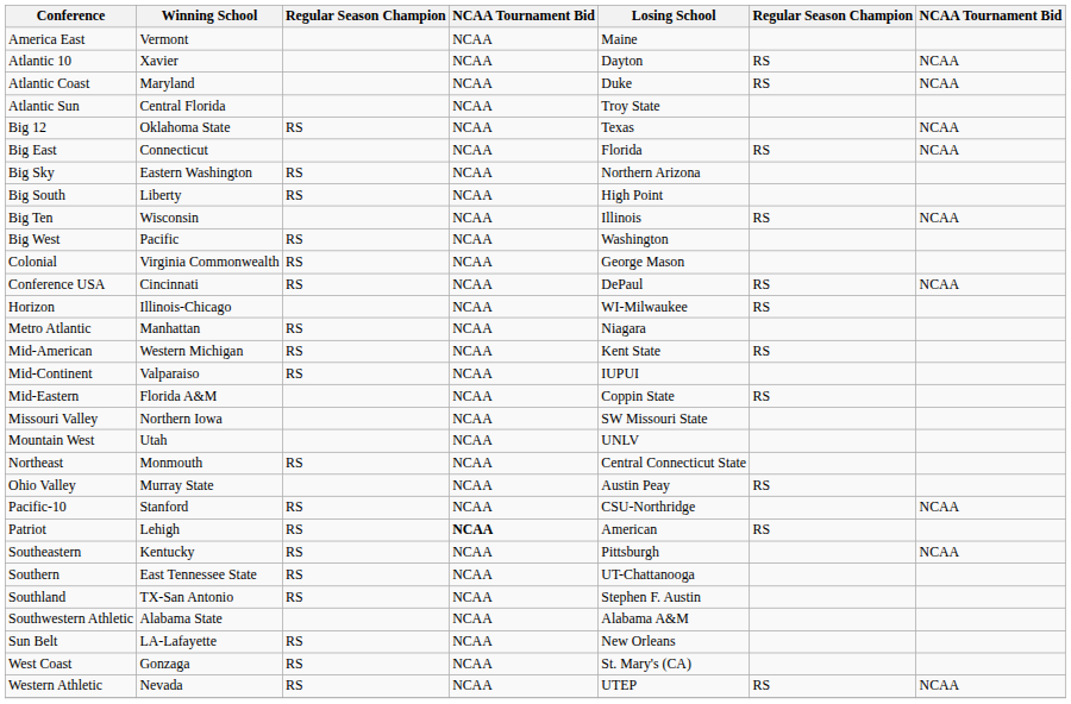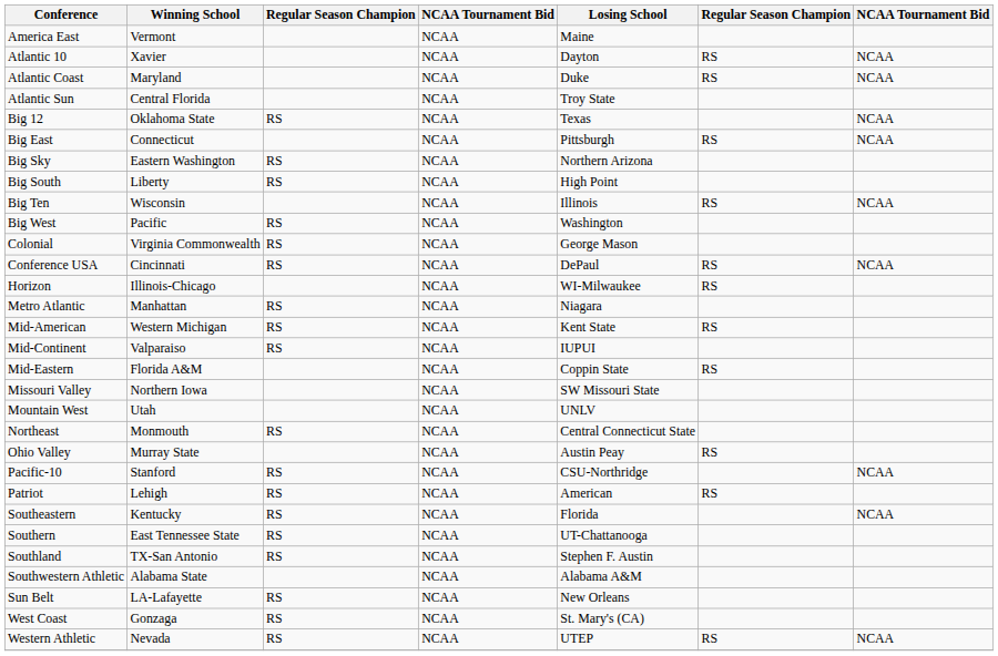 <table class="wikitable">
 <tr>
 <th>Conference</th>
 <th>Winning School</th>
 <th>Regular Season Champion</th>
 <th>NCAA Tournament Bid</th>
 <th>Losing School</th>
 <th>Regular Season Champion</th>
 <th>NCAA Tournament Bid</th>
 </tr>
 <tr>
 <td>America East</td>
 <td>Vermont</td>
 <td></td>
 <td>NCAA</td>
 <td>Maine</td>
 <td></td>
 <td></td>
 </tr>
 <tr>
 <td>Atlantic 10</td>
 <td>Xavier</td>
 <td></td>
 <td>NCAA</td>
 <td>Dayton</td>
 <td>RS</td>
 <td>NCAA</td>
 </tr>
 <tr>
 <td>Atlantic Coast</td>
 <td>Maryland</td>
 <td></td>
 <td>NCAA</td>
 <td>Duke</td>
 <td>RS</td>
 <td>NCAA</td>
 </tr>
 <tr>
 <td>Atlantic Sun</td>
 <td>Central Florida</td>
 <td></td>
 <td>NCAA</td>
 <td>Troy State</td>
 <td></td>
 <td></td>
 </tr>
 <tr>
 <td>Big 12</td>
 <td>Oklahoma State</td>
 <td>RS</td>
 <td>NCAA</td>
 <td>Texas</td>
 <td></td>
 <td>NCAA</td>
 </tr>
 <tr>
 <td>Big East</td>
 <td>Connecticut</td>
 <td></td>
 <td>NCAA</td>
-<td>Florida</td>
+<td>Pittsburgh</td>
 <td>RS</td>
 <td>NCAA</td>
 </tr>
 <tr>
 <td>Big Sky</td>
 <td>Eastern Washington</td>
 <td>RS</td>
 <td>NCAA</td>
 <td>Northern Arizona</td>
 <td></td>
 <td></td>
 </tr>
 <tr>
 <td>Big South</td>
 <td>Liberty</td>
 <td>RS</td>
 <td>NCAA</td>
 <td>High Point</td>
 <td></td>
 <td></td>
 </tr>
 <tr>
 <td>Big Ten</td>
 <td>Wisconsin</td>
 <td></td>
 <td>NCAA</td>
 <td>Illinois</td>
 <td>RS</td>
 <td>NCAA</td>
 </tr>
 <tr>
 <td>Big West</td>
 <td>Pacific</td>
 <td>RS</td>
 <td>NCAA</td>
 <td>Washington</td>
 <td></td>
 <td></td>
 </tr>
 <tr>
 <td>Colonial</td>
 <td>Virginia Commonwealth</td>
 <td>RS</td>
 <td>NCAA</td>
 <td>George Mason</td>
 <td></td>
 <td></td>
 </tr>
 <tr>
 <td>Conference USA</td>
 <td>Cincinnati</td>
 <td>RS</td>
 <td>NCAA</td>
 <td>DePaul</td>
 <td>RS</td>
 <td>NCAA</td>
 </tr>
 <tr>
 <td>Horizon</td>
 <td>Illinois-Chicago</td>
 <td></td>
 <td>NCAA</td>
 <td>WI-Milwaukee</td>
 <td>RS</td>
 <td></td>
 </tr>
 <tr>
 <td>Metro Atlantic</td>
 <td>Manhattan</td>
 <td>RS</td>
 <td>NCAA</td>
 <td>Niagara</td>
 <td></td>
 <td></td>
 </tr>
 <tr>
 <td>Mid-American</td>
 <td>Western Michigan</td>
 <td>RS</td>
 <td>NCAA</td>
 <td>Kent State</td>
 <td>RS</td>
 <td></td>
 </tr>
 <tr>
 <td>Mid-Continent</td>
 <td>Valparaiso</td>
 <td>RS</td>
 <td>NCAA</td>
 <td>IUPUI</td>
 <td></td>
 <td></td>
 </tr>
 <tr>
 <td>Mid-Eastern</td>
 <td>Florida A&M</td>
 <td></td>
 <td>NCAA</td>
 <td>Coppin State</td>
 <td>RS</td>
 <td></td>
 </tr>
 <tr>
 <td>Missouri Valley</td>
 <td>Northern Iowa</td>
 <td></td>
 <td>NCAA</td>
 <td>SW Missouri State</td>
 <td></td>
 <td></td>
 </tr>
 <tr>
 <td>Mountain West</td>
 <td>Utah</td>
 <td></td>
 <td>NCAA</td>
 <td>UNLV</td>
 <td></td>
 <td></td>
 </tr>
 <tr>
 <td>Northeast</td>
 <td>Monmouth</td>
 <td>RS</td>
 <td>NCAA</td>
 <td>Central Connecticut State</td>
 <td></td>
 <td></td>
 </tr>
 <tr>
 <td>Ohio Valley</td>
 <td>Murray State</td>
 <td></td>
 <td>NCAA</td>
 <td>Austin Peay</td>
 <td>RS</td>
 <td></td>
 </tr>
 <tr>
 <td>Pacific-10</td>
 <td>Stanford</td>
 <td>RS</td>
 <td>NCAA</td>
 <td>CSU-Northridge</td>
 <td></td>
 <td>NCAA</td>
 </tr>
 <tr>
 <td>Patriot</td>
 <td>Lehigh</td>
 <td>RS</td>
-<td><strong>NCAA</strong></td>
+<td>NCAA</td>
 <td>American</td>
 <td>RS</td>
 <td></td>
 </tr>
 <tr>
 <td>Southeastern</td>
 <td>Kentucky</td>
 <td>RS</td>
 <td>NCAA</td>
-<td>Pittsburgh</td>
+<td>Florida</td>
 <td></td>
 <td>NCAA</td>
 </tr>
 <tr>
 <td>Southern</td>
 <td>East Tennessee State</td>
 <td>RS</td>
 <td>NCAA</td>
 <td>UT-Chattanooga</td>
 <td></td>
 <td></td>
 </tr>
 <tr>
 <td>Southland</td>
 <td>TX-San Antonio</td>
 <td>RS</td>
 <td>NCAA</td>
 <td>Stephen F. Austin</td>
 <td></td>
 <td></td>
 </tr>
 <tr>
 <td>Southwestern Athletic</td>
 <td>Alabama State</td>
 <td></td>
 <td>NCAA</td>
 <td>Alabama A&M</td>
 <td></td>
 <td></td>
 </tr>
 <tr>
 <td>Sun Belt</td>
 <td>LA-Lafayette</td>
 <td>RS</td>
 <td>NCAA</td>
 <td>New Orleans</td>
 <td></td>
 <td></td>
 </tr>
 <tr>
 <td>West Coast</td>
 <td>Gonzaga</td>
 <td>RS</td>
 <td>NCAA</td>
 <td>St. Mary's (CA)</td>
 <td></td>
 <td></td>
 </tr>
 <tr>
 <td>Western Athletic</td>
 <td>Nevada</td>
 <td>RS</td>
 <td>NCAA</td>
 <td>UTEP</td>
 <td>RS</td>
 <td>NCAA</td>
 </tr>
 <tr>
 </tr>
 </table>
